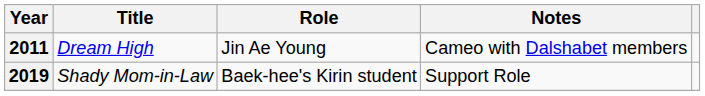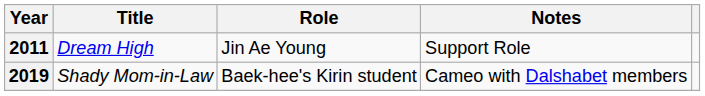 <table class="wikitable sortable plainrowheaders">
 <tr>
 <th scope="col">Year</th>
 <th scope="col">Title</th>
 <th scope="col">Role</th>
 <th scope="col">Notes</th>
 <th scope="col" class="unsortable"></th>
 </tr>
 <tr>
 <th scope="row">2011</th>
 <td><em><a href='#'>Dream High</a></em></td>
 <td>Jin Ae Young</td>
-<td>Cameo with <a href='#'>Dalshabet</a> members</td>
+<td>Support Role</td>
 <td></td>
 </tr>
 <tr>
 <th scope="row">2019</th>
 <td><em>Shady Mom-in-Law</em></td>
 <td>Baek-hee's Kirin student</td>
-<td>Support Role</td>
+<td>Cameo with <a href='#'>Dalshabet</a> members</td>
 <td></td>
 </tr>
 <tr>
 </tr>
 </table>
